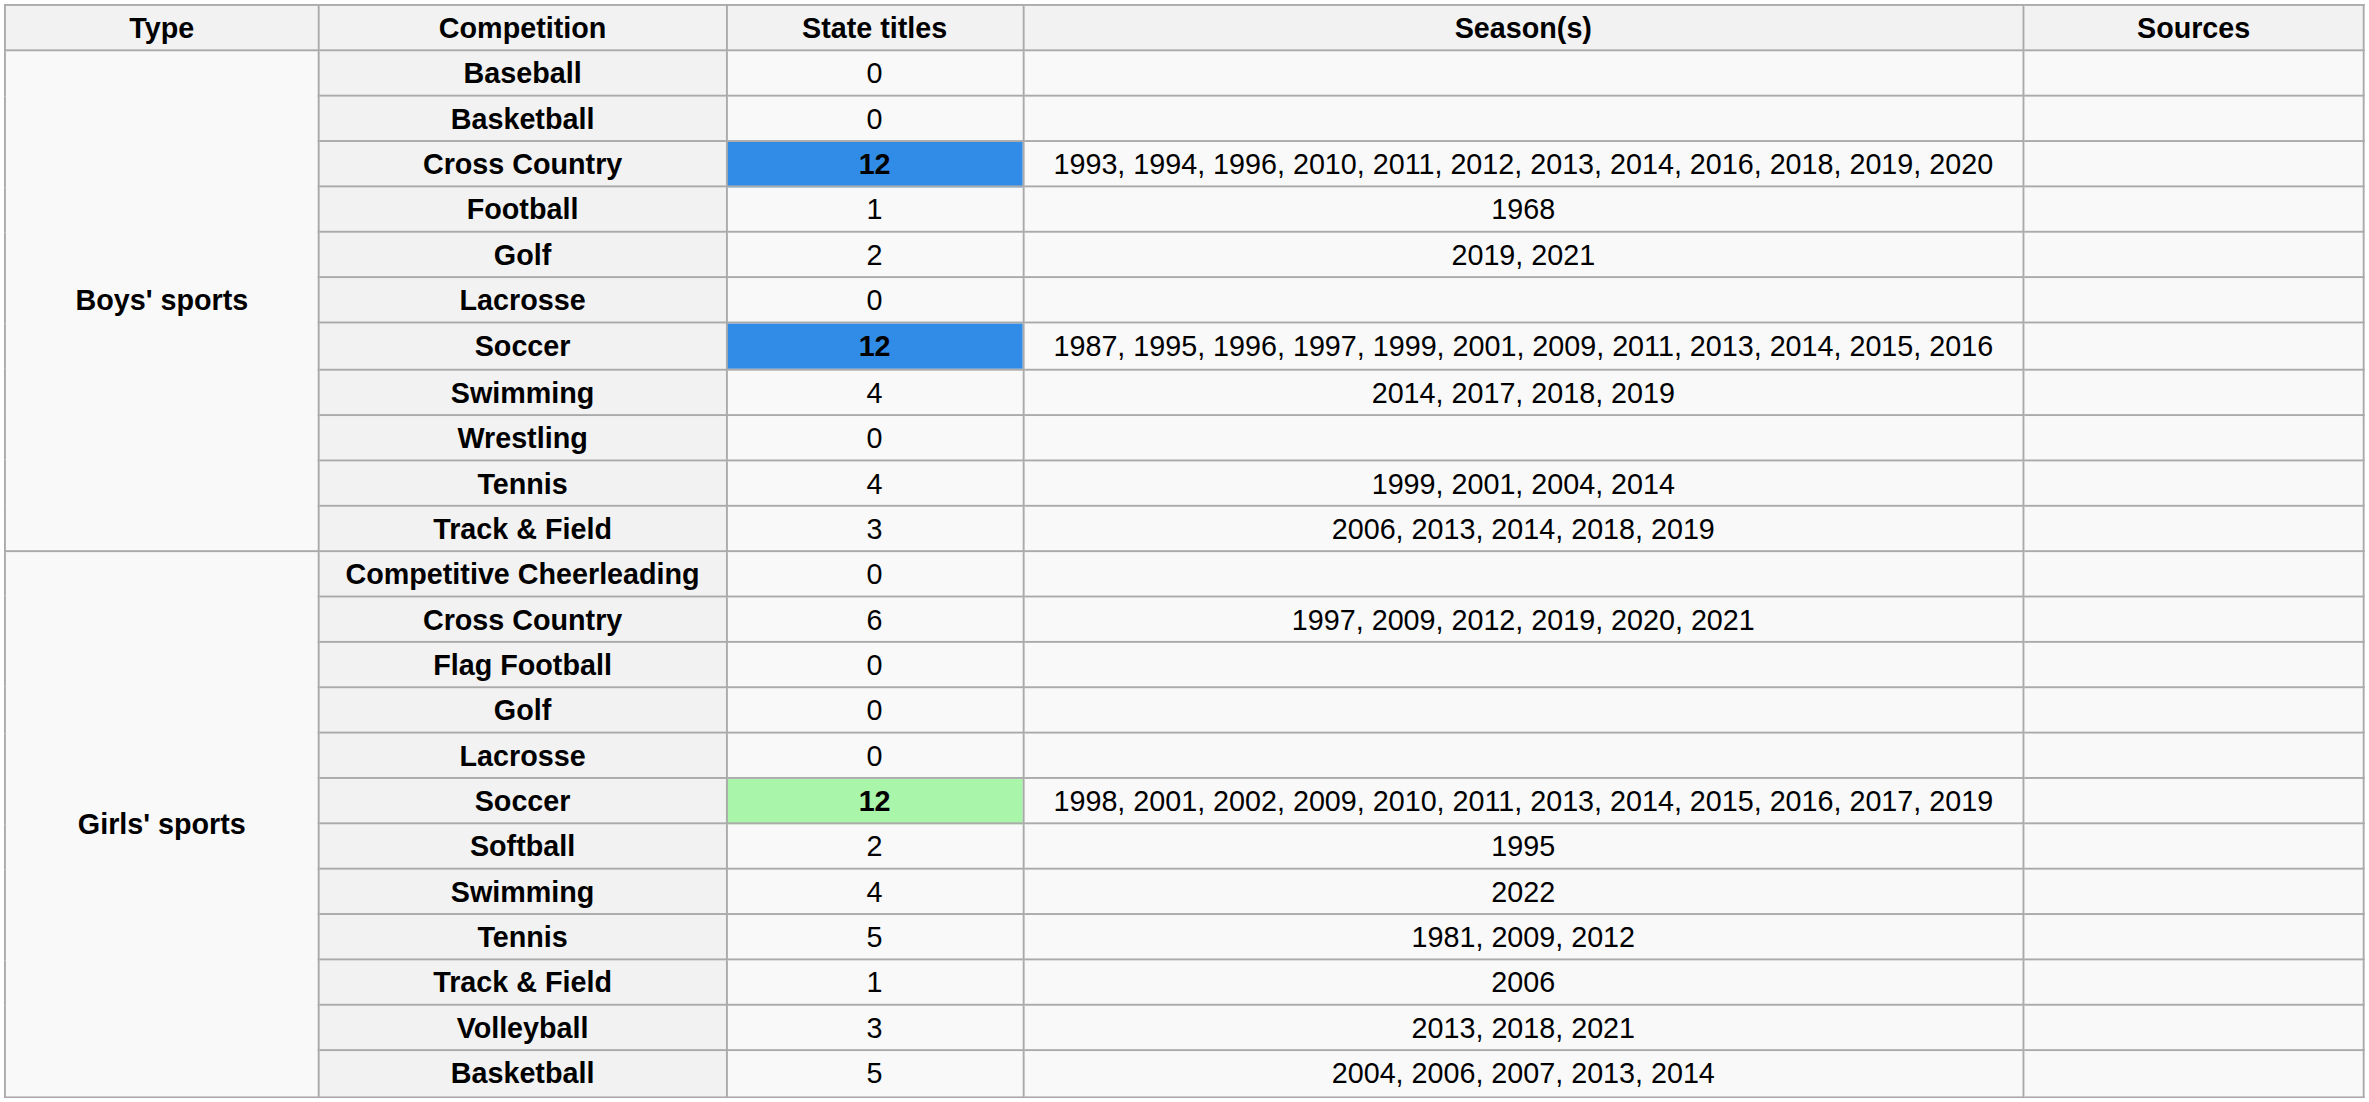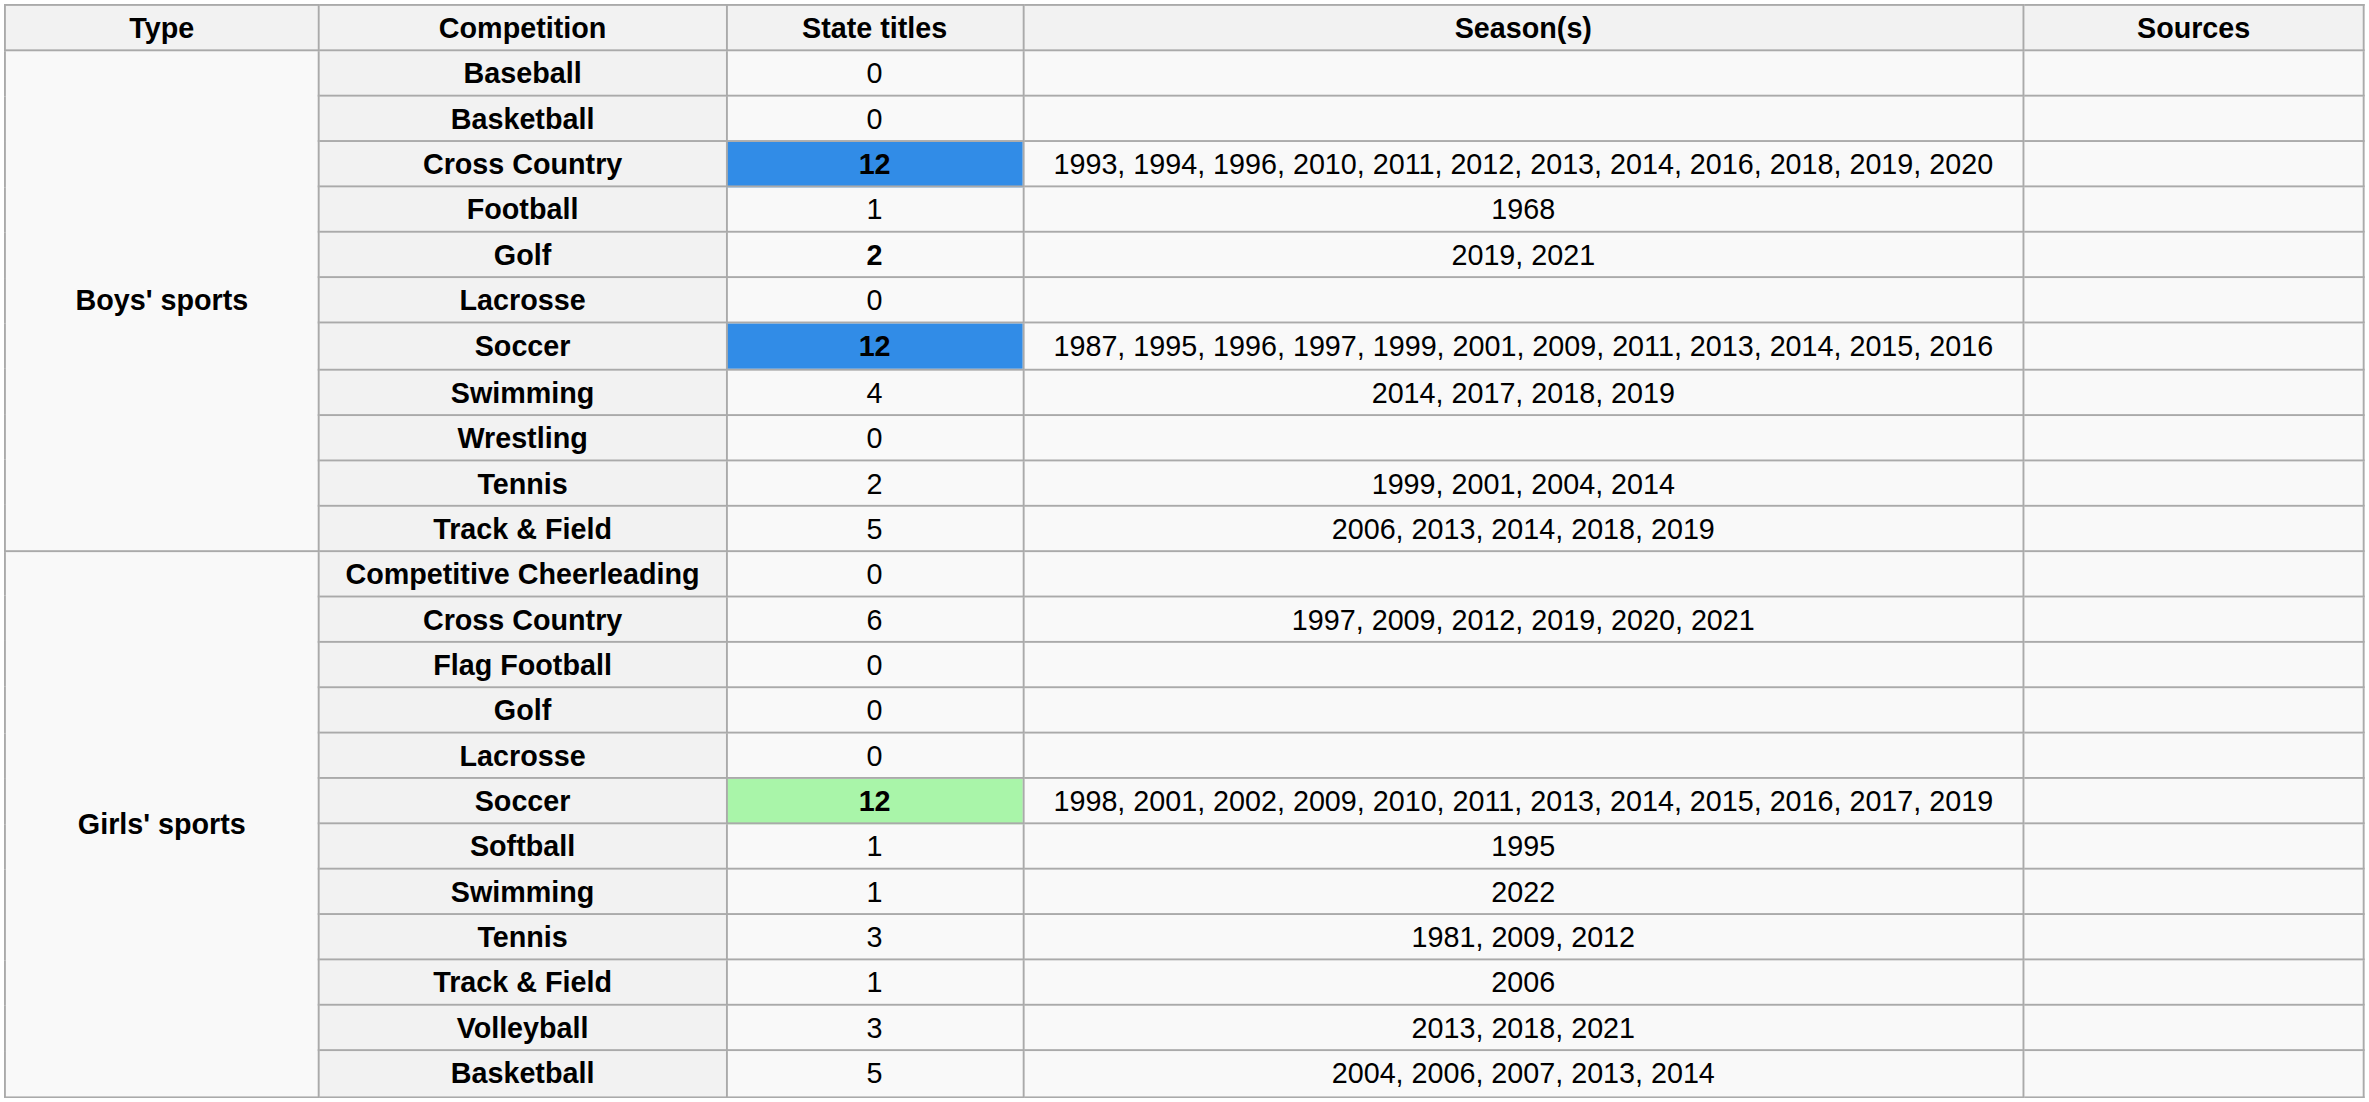 <table class="wikitable plainrowheaders" style="font-size:95%; text-align:center;">
 <tr>
 <th style="width: .25%;">Type</th>
 <th style="width: .25%;">Competition</th>
 <th style="width: .25%;">State titles</th>
 <th style="width: 1%;">Season(s)</th>
 <th style="width: .25%;">Sources</th>
 </tr>
 <tr>
 <td rowspan="11"><strong>Boys' sports</strong></td>
 <th scope=col>Baseball</th>
 <td style="text-align:center;">0</td>
 <td></td>
 <td></td>
 </tr>
 <tr>
 <th scope=col>Basketball</th>
 <td style="text-align:center;">0</td>
 <td></td>
 <td></td>
 </tr>
 <tr>
 <th scope=col>Cross Country</th>
 <td style="background:#318ce7; text-align:center;"><strong>12</strong></td>
 <td>1993, 1994, 1996, 2010, 2011, 2012, 2013, 2014, 2016, 2018, 2019, 2020</td>
 <td></td>
 </tr>
 <tr>
 <th scope=col>Football</th>
 <td style="text-align:center;">1</td>
 <td>1968</td>
 <td></td>
 </tr>
 <tr>
 <th scope=col>Golf</th>
-<td style="text-align:center;">2</td>
+<td style="text-align:center;"><strong>2</strong></td>
 <td>2019, 2021</td>
 <td></td>
 </tr>
 <tr>
 <th scope=col>Lacrosse</th>
 <td style="text-align:center;">0</td>
 <td></td>
 <td></td>
 </tr>
 <tr>
 <th scope=col>Soccer</th>
 <td style="background:#318ce7; text-align:center;"><strong>12</strong></td>
 <td>1987, 1995, 1996, 1997, 1999, 2001, 2009, 2011, 2013, 2014, 2015, 2016</td>
 <td></td>
 </tr>
 <tr>
 <th scope=col>Swimming</th>
 <td style="text-align:center;">4</td>
 <td>2014, 2017, 2018, 2019</td>
 <td></td>
 </tr>
 <tr>
 <th scope=col>Wrestling</th>
 <td style="text-align:center;">0</td>
 <td></td>
 <td></td>
 </tr>
 <tr>
 <th scope=col>Tennis</th>
-<td style="text-align:center;">4</td>
+<td style="text-align:center;">2</td>
 <td>1999, 2001, 2004, 2014</td>
 <td></td>
 </tr>
 <tr>
 <th scope=col>Track & Field</th>
-<td style="text-align:center;">3</td>
+<td style="text-align:center;">5</td>
 <td>2006, 2013, 2014, 2018, 2019</td>
 <td></td>
 </tr>
 <tr>
 <td rowspan="12" scope="col"><strong>Girls' sports</strong></td>
 <th>Competitive Cheerleading</th>
 <td style="text-align:center;">0</td>
 <td></td>
 <td></td>
 </tr>
 <tr>
 <th>Cross Country</th>
 <td style="text-align:center;">6</td>
 <td>1997, 2009, 2012, 2019, 2020, 2021</td>
 <td></td>
 </tr>
 <tr>
 <th>Flag Football</th>
 <td style="text-align:center;">0</td>
 <td></td>
 <td></td>
 </tr>
 <tr>
 <th>Golf</th>
 <td style="text-align:center;">0</td>
 <td></td>
 <td></td>
 </tr>
 <tr>
 <th>Lacrosse</th>
 <td style="text-align:center;">0</td>
 <td></td>
 <td></td>
 </tr>
 <tr>
 <th>Soccer</th>
 <td style="background:#a9f5a9; text-align:center;"><strong>12</strong></td>
 <td>1998, 2001, 2002, 2009, 2010, 2011, 2013, 2014, 2015, 2016, 2017, 2019</td>
 <td></td>
 </tr>
 <tr>
 <th>Softball</th>
-<td style="text-align:center;">2</td>
+<td style="text-align:center;">1</td>
 <td>1995</td>
 <td></td>
 </tr>
 <tr>
 <th>Swimming</th>
-<td style="text-align:center;">4</td>
+<td style="text-align:center;">1</td>
 <td>2022</td>
 <td></td>
 </tr>
 <tr>
 <th>Tennis</th>
-<td style="text-align:center;">5</td>
+<td style="text-align:center;">3</td>
 <td>1981, 2009, 2012</td>
 <td></td>
 </tr>
 <tr>
 <th style="text-align:center;">Track & Field</th>
 <td>1</td>
 <td>2006</td>
 <td></td>
 </tr>
 <tr>
 <th style="text-align:center;">Volleyball</th>
 <td>3</td>
 <td>2013, 2018, 2021</td>
 <td></td>
 </tr>
 <tr>
 <th>Basketball</th>
 <td>5</td>
 <td>2004, 2006, 2007, 2013, 2014</td>
 <td></td>
 </tr>
 </table>
